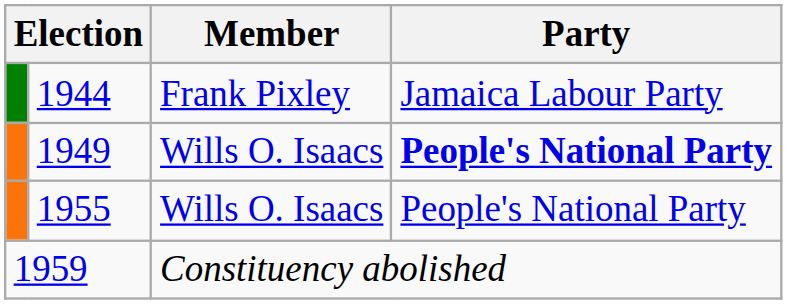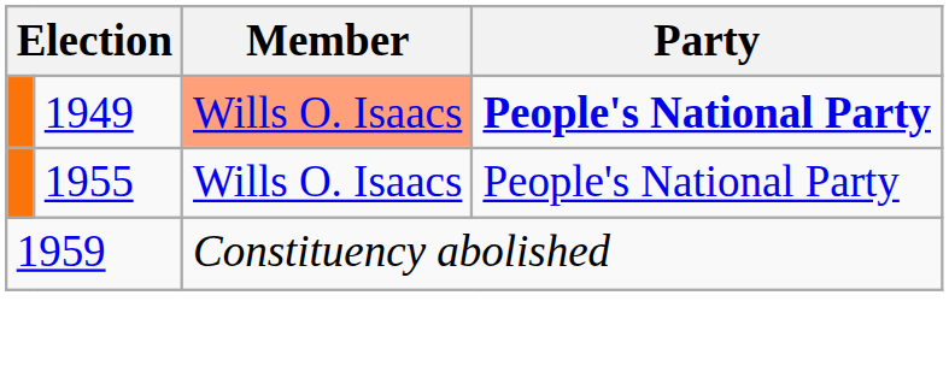 <table class="wikitable">
 <tr>
 <th colspan="2">Election</th>
 <th>Member</th>
 <th>Party</th>
 </tr>
 <tr>
-<td style="background-color: green"></td>
-<td><a href='#'>1944</a></td>
-<td><a href='#'>Frank Pixley</a></td>
-<td><a href='#'>Jamaica Labour Party</a></td>
-</tr>
-<tr>
 <td style="background-color: #fb740a"></td>
 <td><a href='#'>1949</a></td>
-<td><a href='#'>Wills O. Isaacs</a></td>
+<td style="background: lightsalmon;"><a href='#'>Wills O. Isaacs</a></td>
 <td><strong><a href='#'>People's National Party</a></strong></td>
 </tr>
 <tr>
 <td style="background-color: #fb740a"></td>
 <td><a href='#'>1955</a></td>
 <td><a href='#'>Wills O. Isaacs</a></td>
 <td><a href='#'>People's National Party</a></td>
 </tr>
 <tr>
 <td colspan="2"><a href='#'>1959</a></td>
 <td colspan="2"><em>Constituency abolished</em> </td>
 </tr>
 </table>
